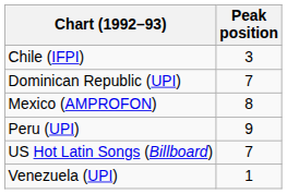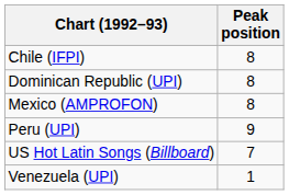 <table class="wikitable sortable">
 <tr>
 <th>Chart (1992–93)</th>
 <th>Peak<br>position</th>
 </tr>
 <tr>
 <td>Chile (<a href='#'>IFPI</a>)</td>
-<td align="center">3</td>
+<td align="center">8</td>
 </tr>
 <tr>
 <td>Dominican Republic (<a href='#'>UPI</a>)</td>
-<td align="center">7</td>
+<td align="center">8</td>
 </tr>
 <tr>
 <td>Mexico (<a href='#'>AMPROFON</a>)</td>
 <td align="center">8</td>
 </tr>
 <tr>
 <td>Peru (<a href='#'>UPI</a>)</td>
 <td align="center">9</td>
 </tr>
 <tr>
 <td>US <a href='#'>Hot Latin Songs</a> (<a href='#'><em>Billboard</em></a>)</td>
 <td align="center">7</td>
 </tr>
 <tr>
 <td>Venezuela (<a href='#'>UPI</a>)</td>
 <td align="center">1</td>
 </tr>
 </table>
